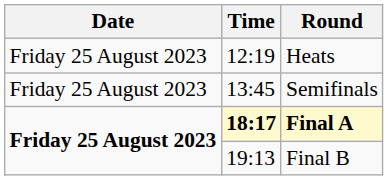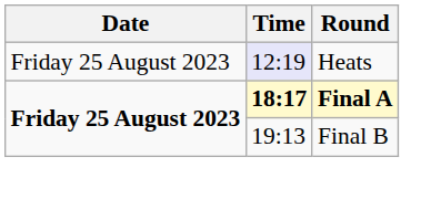 <table class="wikitable">
 <tr>
 <th>Date</th>
 <th>Time</th>
 <th>Round</th>
 </tr>
 <tr>
 <td>Friday 25 August 2023</td>
-<td>12:19</td>
+<td style="background: lavender;">12:19</td>
 <td>Heats</td>
-</tr>
-<tr>
-<td>Friday 25 August 2023</td>
-<td>13:45</td>
-<td>Semifinals</td>
 </tr>
 <tr>
 <td rowspan=2><strong>Friday 25 August 2023</strong></td>
 <td style=background:lemonchiffon><strong>18:17</strong></td>
 <td style=background:lemonchiffon><strong>Final A</strong></td>
 </tr>
 <tr>
 <td>19:13</td>
 <td>Final B</td>
 </tr>
 </table>
